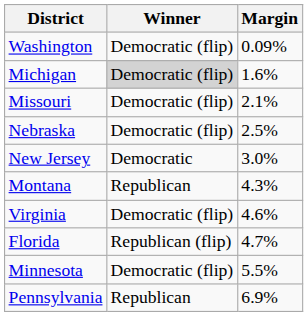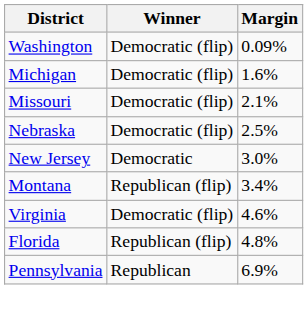 <table class="wikitable sortable">
 <tr>
 <th>District</th>
 <th>Winner</th>
 <th>Margin</th>
 </tr>
 <tr>
 <td><a href='#'>Washington</a></td>
 <td data-sort-value=-1 >Democratic (flip)</td>
 <td>0.09%</td>
 </tr>
 <tr>
 <td><a href='#'>Michigan</a></td>
-<td data-sort-value=-1  style="background: lightgrey;">Democratic (flip)</td>
+<td data-sort-value=-1 >Democratic (flip)</td>
 <td>1.6%</td>
 </tr>
 <tr>
 <td><a href='#'>Missouri</a></td>
 <td data-sort-value=0.5 >Democratic (flip)</td>
 <td>2.1%</td>
 </tr>
 <tr>
 <td><a href='#'>Nebraska</a></td>
 <td data-sort-value=-1 >Democratic (flip)</td>
 <td>2.5%</td>
 </tr>
 <tr>
 <td><a href='#'>New Jersey</a></td>
 <td data-sort-value=0.5 >Democratic</td>
 <td>3.0%</td>
 </tr>
 <tr>
 <td><a href='#'>Montana</a></td>
-<td data-sort-value=0.5 >Republican</td>
-<td>4.3%</td>
+<td data-sort-value=0.5 >Republican (flip)</td>
+<td>3.4%</td>
 </tr>
 <tr>
 <td><a href='#'>Virginia</a></td>
 <td data-sort-value=0.5 >Democratic (flip)</td>
 <td>4.6%</td>
 </tr>
 <tr>
 <td><a href='#'>Florida</a></td>
 <td data-sort-value=0.5 >Republican (flip)</td>
-<td>4.7%</td>
-</tr>
-<tr>
-<td><a href='#'>Minnesota</a></td>
-<td data-sort-value=0.5 >Democratic (flip)</td>
-<td>5.5%</td>
+<td>4.8%</td>
 </tr>
 <tr>
 <td><a href='#'>Pennsylvania</a></td>
 <td data-sort-value=0.5 >Republican</td>
 <td>6.9%</td>
 </tr>
 </table>
